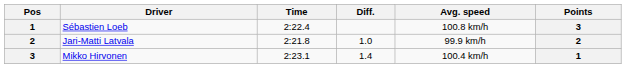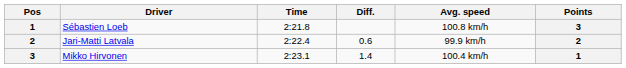 <table class="wikitable" width=80% style="text-align: center; font-size: 90%; max-width: 950px;">
 <tr>
 <th>Pos</th>
 <th>Driver</th>
 <th>Time</th>
 <th>Diff.</th>
 <th>Avg. speed</th>
 <th>Points</th>
 </tr>
 <tr>
 <th>1</th>
 <td align="left"> <a href='#'>Sébastien Loeb</a></td>
-<td>2:22.4</td>
+<td>2:21.8</td>
 <td></td>
 <td>100.8 km/h</td>
 <th>3</th>
 </tr>
 <tr>
 <th>2</th>
 <td align="left"> <a href='#'>Jari-Matti Latvala</a></td>
-<td>2:21.8</td>
-<td>1.0</td>
+<td>2:22.4</td>
+<td>0.6</td>
 <td>99.9 km/h</td>
 <th>2</th>
 </tr>
 <tr>
 <th>3</th>
 <td align="left"> <a href='#'>Mikko Hirvonen</a></td>
 <td>2:23.1</td>
 <td>1.4</td>
 <td>100.4 km/h</td>
 <th>1</th>
 </tr>
 </table>
